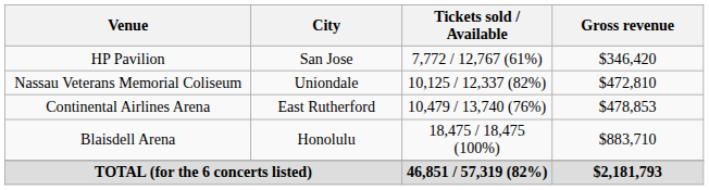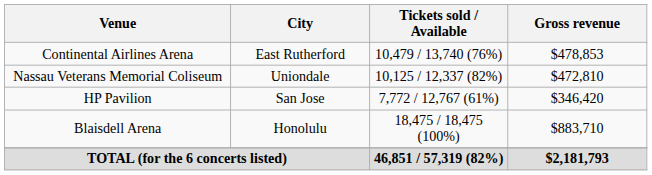 <table class="wikitable" style="text-align:center">
 <tr>
 <th style="width:250px;">Venue</th>
 <th style="width:150px;">City</th>
 <th style="width:150px;">Tickets sold / Available</th>
 <th style="width:150px;">Gross revenue</th>
 </tr>
 <tr>
-<td>HP Pavilion</td>
-<td>San Jose</td>
-<td>7,772 / 12,767 (61%)</td>
-<td>$346,420</td>
+<td>Continental Airlines Arena</td>
+<td>East Rutherford</td>
+<td>10,479 / 13,740 (76%)</td>
+<td>$478,853</td>
 </tr>
 <tr>
 <td>Nassau Veterans Memorial Coliseum</td>
 <td>Uniondale</td>
 <td>10,125 / 12,337 (82%)</td>
 <td>$472,810</td>
 </tr>
 <tr>
-<td>Continental Airlines Arena</td>
-<td>East Rutherford</td>
-<td>10,479 / 13,740 (76%)</td>
-<td>$478,853</td>
+<td>HP Pavilion</td>
+<td>San Jose</td>
+<td>7,772 / 12,767 (61%)</td>
+<td>$346,420</td>
 </tr>
 <tr>
 <td>Blaisdell Arena</td>
 <td>Honolulu</td>
 <td>18,475 / 18,475 (100%)</td>
 <td>$883,710</td>
 </tr>
 <tr>
 </tr>
 <tr style="background:#ddd;">
 <td colspan="2"><strong>TOTAL (for the 6 concerts listed)</strong></td>
 <td><strong>46,851 / 57,319 (82%)</strong></td>
 <td><strong>$2,181,793</strong></td>
 </tr>
 </table>
